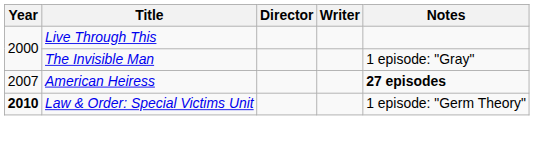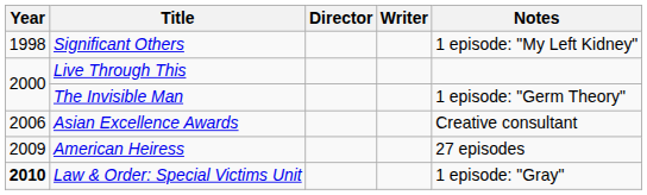 <table class="wikitable">
 <tr>
 <th>Year</th>
 <th>Title</th>
 <th>Director</th>
 <th>Writer</th>
 <th>Notes</th>
+</tr>
+<tr>
+<td>1998</td>
+<td><em><a href='#'>Significant Others</a></em></td>
+<td></td>
+<td></td>
+<td>1 episode: "My Left Kidney"</td>
 </tr>
 <tr>
 <td rowspan="2">2000</td>
 <td><em><a href='#'>Live Through This</a></em></td>
 <td></td>
 <td></td>
 <td></td>
 </tr>
 <tr>
 <td><em><a href='#'>The Invisible Man</a></em></td>
 <td></td>
 <td></td>
-<td>1 episode: "Gray"</td>
+<td>1 episode: "Germ Theory"</td>
 </tr>
 <tr>
-<td>2007</td>
+<td>2006</td>
+<td><em><a href='#'>Asian Excellence Awards</a></em></td>
+<td></td>
+<td></td>
+<td>Creative consultant</td>
+</tr>
+<tr>
+<td>2009</td>
 <td><em><a href='#'>American Heiress</a></em></td>
 <td></td>
 <td></td>
-<td><strong>27 episodes</strong></td>
+<td>27 episodes</td>
 </tr>
 <tr>
 <td><strong>2010</strong></td>
 <td><em><a href='#'>Law & Order: Special Victims Unit</a></em></td>
 <td></td>
 <td></td>
-<td>1 episode: "Germ Theory"</td>
+<td>1 episode: "Gray"</td>
 </tr>
 </table>
